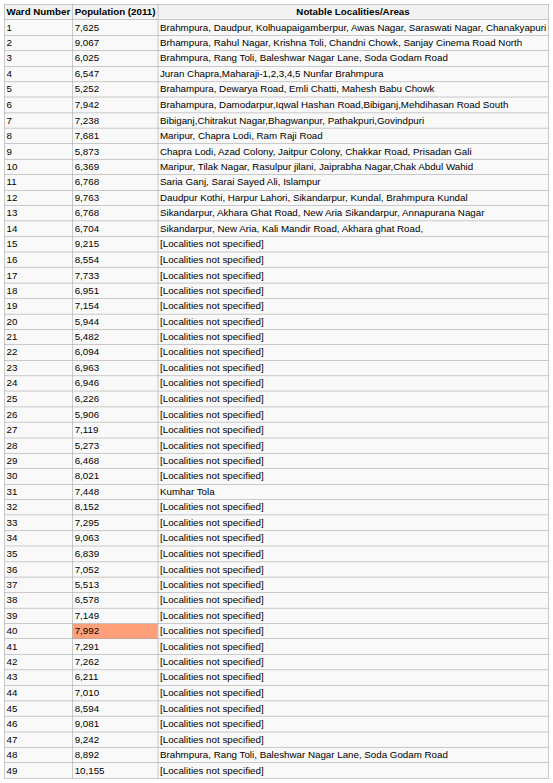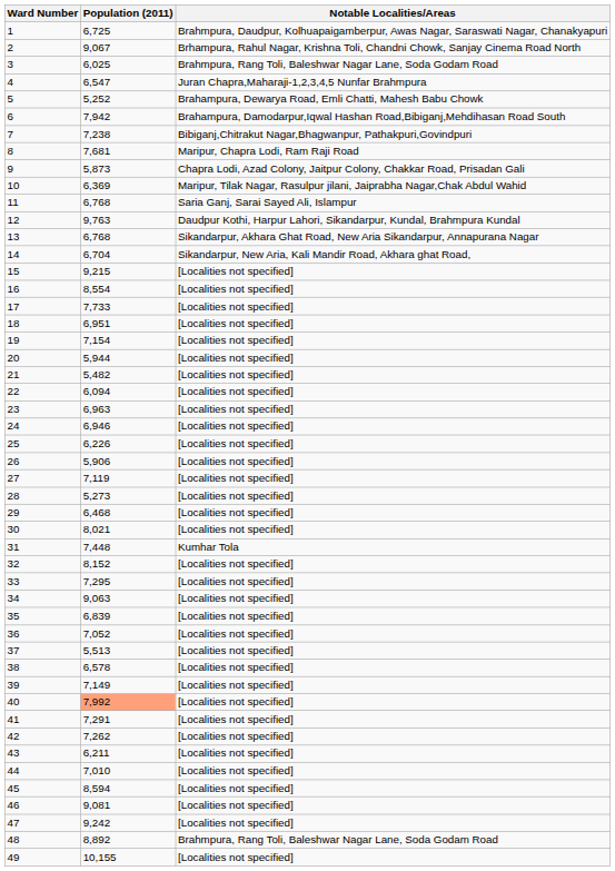 <table class="wikitable">
 <tr>
 <th>Ward Number</th>
 <th>Population (2011)</th>
 <th>Notable Localities/Areas</th>
 </tr>
 <tr>
 <td>1</td>
-<td>7,625</td>
+<td>6,725</td>
 <td>Brahmpura, Daudpur, Kolhuapaigamberpur, Awas Nagar, Saraswati Nagar, Chanakyapuri</td>
 </tr>
 <tr>
 <td>2</td>
 <td>9,067</td>
 <td>Brhampura, Rahul Nagar, Krishna Toli, Chandni Chowk, Sanjay Cinema Road North</td>
 </tr>
 <tr>
 <td>3</td>
 <td>6,025</td>
 <td>Brahmpura, Rang Toli, Baleshwar Nagar Lane, Soda Godam Road</td>
 </tr>
 <tr>
 <td>4</td>
 <td>6,547</td>
 <td>Juran Chapra,Maharaji-1,2,3,4,5 Nunfar Brahmpura</td>
 </tr>
 <tr>
 <td>5</td>
 <td>5,252</td>
 <td>Brahampura, Dewarya Road, Emli Chatti, Mahesh Babu Chowk</td>
 </tr>
 <tr>
 <td>6</td>
 <td>7,942</td>
 <td>Brahampura, Damodarpur,Iqwal Hashan Road,Bibiganj,Mehdihasan Road South</td>
 </tr>
 <tr>
 <td>7</td>
 <td>7,238</td>
 <td>Bibiganj,Chitrakut Nagar,Bhagwanpur, Pathakpuri,Govindpuri</td>
 </tr>
 <tr>
 <td>8</td>
 <td>7,681</td>
 <td>Maripur, Chapra Lodi, Ram Raji Road</td>
 </tr>
 <tr>
 <td>9</td>
 <td>5,873</td>
 <td>Chapra Lodi, Azad Colony, Jaitpur Colony, Chakkar Road, Prisadan Gali</td>
 </tr>
 <tr>
 <td>10</td>
 <td>6,369</td>
 <td>Maripur, Tilak Nagar, Rasulpur jilani, Jaiprabha Nagar,Chak Abdul Wahid</td>
 </tr>
 <tr>
 <td>11</td>
 <td>6,768</td>
 <td>Saria Ganj, Sarai Sayed Ali, Islampur</td>
 </tr>
 <tr>
 <td>12</td>
 <td>9,763</td>
 <td>Daudpur Kothi, Harpur Lahori, Sikandarpur, Kundal, Brahmpura Kundal</td>
 </tr>
 <tr>
 <td>13</td>
 <td>6,768</td>
 <td>Sikandarpur, Akhara Ghat Road, New Aria Sikandarpur, Annapurana Nagar</td>
 </tr>
 <tr>
 <td>14</td>
 <td>6,704</td>
 <td>Sikandarpur, New Aria, Kali Mandir Road, Akhara ghat Road,</td>
 </tr>
 <tr>
 <td>15</td>
 <td>9,215</td>
 <td>[Localities not specified]</td>
 </tr>
 <tr>
 <td>16</td>
 <td>8,554</td>
 <td>[Localities not specified]</td>
 </tr>
 <tr>
 <td>17</td>
 <td>7,733</td>
 <td>[Localities not specified]</td>
 </tr>
 <tr>
 <td>18</td>
 <td>6,951</td>
 <td>[Localities not specified]</td>
 </tr>
 <tr>
 <td>19</td>
 <td>7,154</td>
 <td>[Localities not specified]</td>
 </tr>
 <tr>
 <td>20</td>
 <td>5,944</td>
 <td>[Localities not specified]</td>
 </tr>
 <tr>
 <td>21</td>
 <td>5,482</td>
 <td>[Localities not specified]</td>
 </tr>
 <tr>
 <td>22</td>
 <td>6,094</td>
 <td>[Localities not specified]</td>
 </tr>
 <tr>
 <td>23</td>
 <td>6,963</td>
 <td>[Localities not specified]</td>
 </tr>
 <tr>
 <td>24</td>
 <td>6,946</td>
 <td>[Localities not specified]</td>
 </tr>
 <tr>
 <td>25</td>
 <td>6,226</td>
 <td>[Localities not specified]</td>
 </tr>
 <tr>
 <td>26</td>
 <td>5,906</td>
 <td>[Localities not specified]</td>
 </tr>
 <tr>
 <td>27</td>
 <td>7,119</td>
 <td>[Localities not specified]</td>
 </tr>
 <tr>
 <td>28</td>
 <td>5,273</td>
 <td>[Localities not specified]</td>
 </tr>
 <tr>
 <td>29</td>
 <td>6,468</td>
 <td>[Localities not specified]</td>
 </tr>
 <tr>
 <td>30</td>
 <td>8,021</td>
 <td>[Localities not specified]</td>
 </tr>
 <tr>
 <td>31</td>
 <td>7,448</td>
 <td>Kumhar Tola</td>
 </tr>
 <tr>
 <td>32</td>
 <td>8,152</td>
 <td>[Localities not specified]</td>
 </tr>
 <tr>
 <td>33</td>
 <td>7,295</td>
 <td>[Localities not specified]</td>
 </tr>
 <tr>
 <td>34</td>
 <td>9,063</td>
 <td>[Localities not specified]</td>
 </tr>
 <tr>
 <td>35</td>
 <td>6,839</td>
 <td>[Localities not specified]</td>
 </tr>
 <tr>
 <td>36</td>
 <td>7,052</td>
 <td>[Localities not specified]</td>
 </tr>
 <tr>
 <td>37</td>
 <td>5,513</td>
 <td>[Localities not specified]</td>
 </tr>
 <tr>
 <td>38</td>
 <td>6,578</td>
 <td>[Localities not specified]</td>
 </tr>
 <tr>
 <td>39</td>
 <td>7,149</td>
 <td>[Localities not specified]</td>
 </tr>
 <tr>
 <td>40</td>
 <td style="background: lightsalmon;">7,992</td>
 <td>[Localities not specified]</td>
 </tr>
 <tr>
 <td>41</td>
 <td>7,291</td>
 <td>[Localities not specified]</td>
 </tr>
 <tr>
 <td>42</td>
 <td>7,262</td>
 <td>[Localities not specified]</td>
 </tr>
 <tr>
 <td>43</td>
 <td>6,211</td>
 <td>[Localities not specified]</td>
 </tr>
 <tr>
 <td>44</td>
 <td>7,010</td>
 <td>[Localities not specified]</td>
 </tr>
 <tr>
 <td>45</td>
 <td>8,594</td>
 <td>[Localities not specified]</td>
 </tr>
 <tr>
 <td>46</td>
 <td>9,081</td>
 <td>[Localities not specified]</td>
 </tr>
 <tr>
 <td>47</td>
 <td>9,242</td>
 <td>[Localities not specified]</td>
 </tr>
 <tr>
 <td>48</td>
 <td>8,892</td>
 <td>Brahmpura, Rang Toli, Baleshwar Nagar Lane, Soda Godam Road</td>
 </tr>
 <tr>
 <td>49</td>
 <td>10,155</td>
 <td>[Localities not specified]</td>
 </tr>
 </table>
